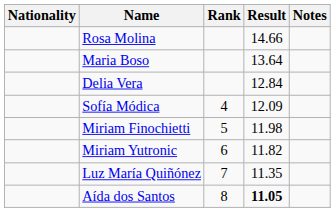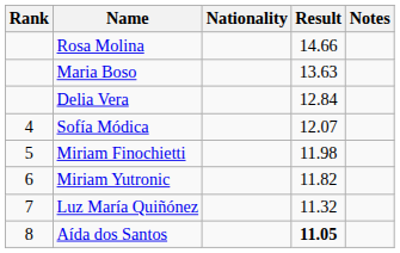 <table class="wikitable sortable" style="text-align:center">
 <tr>
+<th>Rank</th>
+<th>Name</th>
 <th>Nationality</th>
-<th>Name</th>
-<th>Rank</th>
 <th>Result</th>
 <th>Notes</th>
 </tr>
 <tr>
+<td></td>
+<td align=left><a href='#'>Rosa Molina</a></td>
 <td align=left></td>
-<td align=left><a href='#'>Rosa Molina</a></td>
-<td></td>
 <td>14.66</td>
 <td></td>
 </tr>
 <tr>
+<td></td>
+<td align=left><a href='#'>Maria Boso</a></td>
 <td align=left></td>
-<td align=left><a href='#'>Maria Boso</a></td>
-<td></td>
-<td>13.64</td>
+<td>13.63</td>
 <td></td>
 </tr>
 <tr>
+<td></td>
+<td align=left><a href='#'>Delia Vera</a></td>
 <td align=left></td>
-<td align=left><a href='#'>Delia Vera</a></td>
-<td></td>
 <td>12.84</td>
 <td></td>
 </tr>
 <tr>
+<td>4</td>
+<td align=left><a href='#'>Sofía Módica</a></td>
 <td align=left></td>
-<td align=left><a href='#'>Sofía Módica</a></td>
-<td>4</td>
-<td>12.09</td>
+<td>12.07</td>
 <td></td>
 </tr>
 <tr>
+<td>5</td>
+<td align=left><a href='#'>Miriam Finochietti</a></td>
 <td align=left></td>
-<td align=left><a href='#'>Miriam Finochietti</a></td>
-<td>5</td>
 <td>11.98</td>
 <td></td>
 </tr>
 <tr>
+<td>6</td>
+<td align=left><a href='#'>Miriam Yutronic</a></td>
 <td align=left></td>
-<td align=left><a href='#'>Miriam Yutronic</a></td>
-<td>6</td>
 <td>11.82</td>
 <td></td>
 </tr>
 <tr>
+<td>7</td>
+<td align=left><a href='#'>Luz María Quiñónez</a></td>
 <td align=left></td>
-<td align=left><a href='#'>Luz María Quiñónez</a></td>
-<td>7</td>
-<td>11.35</td>
+<td>11.32</td>
 <td></td>
 </tr>
 <tr>
+<td>8</td>
+<td align=left><a href='#'>Aída dos Santos</a></td>
 <td align=left></td>
-<td align=left><a href='#'>Aída dos Santos</a></td>
-<td>8</td>
 <td><strong>11.05</strong></td>
 <td></td>
 </tr>
 </table>
